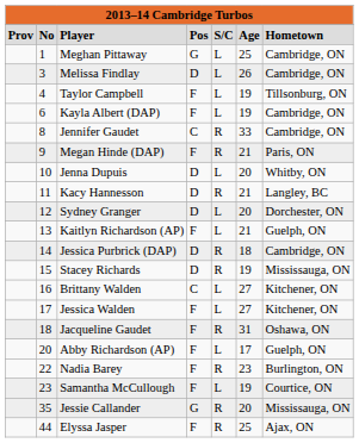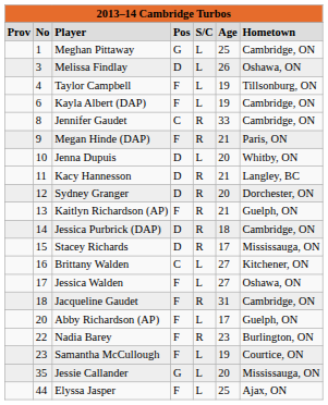 <table class="wikitable">
 <tr>
 <th style=background:#E66C2C colspan=11><span>2013–14 Cambridge Turbos</span></th>
 </tr>
 <tr bgcolor=lightgrey>
 </tr>
 <tr align="left" style="font-weight:bold; background-color:#dddddd;" |>
 <td align="left">Prov</td>
 <td>No</td>
 <td>Player</td>
 <td>Pos</td>
 <td>S/C</td>
 <td>Age</td>
 <td>Hometown</td>
 </tr>
 <tr align="Left">
 <td align="left"></td>
 <td>1</td>
 <td>Meghan Pittaway</td>
 <td>G</td>
 <td>L</td>
 <td>25</td>
 <td>Cambridge, ON</td>
 </tr>
 <tr align="Left" bgcolor="#eeeeee">
 <td align="left"></td>
 <td>3</td>
 <td>Melissa Findlay</td>
 <td>D</td>
 <td>L</td>
 <td>26</td>
-<td>Cambridge, ON</td>
+<td>Oshawa, ON</td>
 </tr>
 <tr align="Left">
 <td align="left"></td>
 <td>4</td>
 <td>Taylor Campbell</td>
 <td>F</td>
 <td>L</td>
 <td>19</td>
 <td>Tillsonburg, ON</td>
 </tr>
 <tr align="Left">
 <td align="left"></td>
 <td>6</td>
 <td>Kayla Albert (DAP)</td>
 <td>F</td>
 <td>L</td>
 <td>19</td>
 <td>Cambridge, ON</td>
 </tr>
 <tr align="Left">
 <td align="left"></td>
 <td>8</td>
 <td>Jennifer Gaudet</td>
 <td>C</td>
 <td>R</td>
 <td>33</td>
 <td>Cambridge, ON</td>
 </tr>
 <tr align="Left" bgcolor="#eeeeee">
 <td align="left"></td>
 <td>9</td>
 <td>Megan Hinde (DAP)</td>
 <td>F</td>
 <td>R</td>
 <td>21</td>
 <td>Paris, ON</td>
 </tr>
 <tr align="Left">
 <td align="left"></td>
 <td>10</td>
 <td>Jenna Dupuis</td>
 <td>D</td>
 <td>L</td>
 <td>20</td>
 <td>Whitby, ON</td>
 </tr>
 <tr align="Left">
 <td align="left"></td>
 <td>11</td>
 <td>Kacy Hannesson</td>
 <td>D</td>
 <td>R</td>
 <td>21</td>
 <td>Langley, BC</td>
 </tr>
 <tr align="Left" bgcolor="#eeeeee">
 <td align="left"></td>
 <td>12</td>
 <td>Sydney Granger</td>
 <td>D</td>
-<td>L</td>
+<td>R</td>
 <td>20</td>
 <td>Dorchester, ON</td>
 </tr>
 <tr align="Left">
 <td align="left"></td>
 <td>13</td>
 <td>Kaitlyn Richardson (AP)</td>
 <td>F</td>
-<td>L</td>
+<td>R</td>
 <td>21</td>
 <td>Guelph, ON</td>
 </tr>
 <tr align="Left" bgcolor="#eeeeee">
 <td align="left"></td>
 <td>14</td>
 <td>Jessica Purbrick (DAP)</td>
 <td>D</td>
 <td>R</td>
 <td>18</td>
 <td>Cambridge, ON</td>
 </tr>
 <tr align="Left">
 <td align="left"></td>
 <td>15</td>
 <td>Stacey Richards</td>
 <td>D</td>
 <td>R</td>
-<td>19</td>
+<td>17</td>
 <td>Mississauga, ON</td>
 </tr>
 <tr align="Left">
 <td align="left"></td>
 <td>16</td>
 <td>Brittany Walden</td>
 <td>C</td>
 <td>L</td>
 <td>27</td>
 <td>Kitchener, ON</td>
 </tr>
 <tr align="Left">
 <td align="left"></td>
 <td>17</td>
 <td>Jessica Walden</td>
 <td>F</td>
 <td>L</td>
 <td>27</td>
-<td>Kitchener, ON</td>
+<td>Oshawa, ON</td>
 </tr>
 <tr align="Left" bgcolor="#eeeeee">
 <td align="left"></td>
 <td>18</td>
 <td>Jacqueline Gaudet</td>
 <td>F</td>
 <td>R</td>
 <td>31</td>
-<td>Oshawa, ON</td>
+<td>Cambridge, ON</td>
 </tr>
 <tr align="Left">
 <td align="left"></td>
 <td>20</td>
 <td>Abby Richardson (AP)</td>
 <td>F</td>
 <td>L</td>
 <td>17</td>
 <td>Guelph, ON</td>
 </tr>
 <tr align="Left">
 <td align="left"></td>
 <td>22</td>
 <td>Nadia Barey</td>
 <td>F</td>
 <td>R</td>
 <td>23</td>
 <td>Burlington, ON</td>
 </tr>
 <tr align="Left" bgcolor="#eeeeee">
 <td align="left"></td>
 <td>23</td>
 <td>Samantha McCullough</td>
 <td>F</td>
 <td>L</td>
 <td>19</td>
 <td>Courtice, ON</td>
 </tr>
 <tr align="Left" bgcolor="#eeeeee">
 <td align="left"></td>
 <td>35</td>
 <td>Jessie Callander</td>
 <td>G</td>
-<td>R</td>
+<td>L</td>
 <td>20</td>
 <td>Mississauga, ON</td>
 </tr>
 <tr align="Left">
 <td align="left"></td>
 <td>44</td>
 <td>Elyssa Jasper</td>
 <td>F</td>
-<td>R</td>
+<td>L</td>
 <td>25</td>
 <td>Ajax, ON</td>
 </tr>
 </table>
